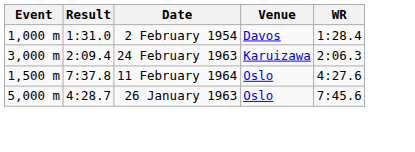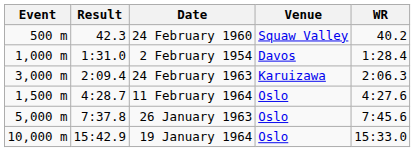 <table class="wikitable">
 <tr>
 <th>Event</th>
 <th>Result</th>
 <th>Date</th>
 <th>Venue</th>
 <th>WR</th>
+</tr>
+<tr align="right">
+<td>500 m</td>
+<td>42.3</td>
+<td>24 February 1960</td>
+<td align="left"><a href='#'>Squaw Valley</a></td>
+<td>40.2</td>
 </tr>
 <tr align="right">
 <td>1,000 m</td>
 <td>1:31.0</td>
 <td>2 February 1954</td>
 <td align="left"><a href='#'>Davos</a></td>
 <td>1:28.4</td>
 </tr>
 <tr align="right">
 <td>3,000 m</td>
 <td>2:09.4</td>
 <td>24 February 1963</td>
 <td align="left"><a href='#'>Karuizawa</a></td>
 <td>2:06.3</td>
 </tr>
 <tr align="right">
 <td>1,500 m</td>
-<td>7:37.8</td>
+<td>4:28.7</td>
 <td>11 February 1964</td>
 <td align="left"><a href='#'>Oslo</a></td>
 <td>4:27.6</td>
 </tr>
 <tr align="right">
 <td>5,000 m</td>
-<td>4:28.7</td>
+<td>7:37.8</td>
 <td>26 January 1963</td>
 <td align="left"><a href='#'>Oslo</a></td>
 <td>7:45.6</td>
 </tr>
+<tr align="right">
+<td>10,000 m</td>
+<td>15:42.9</td>
+<td>19 January 1964</td>
+<td align="left"><a href='#'>Oslo</a></td>
+<td>15:33.0</td>
+</tr>
 </table>
